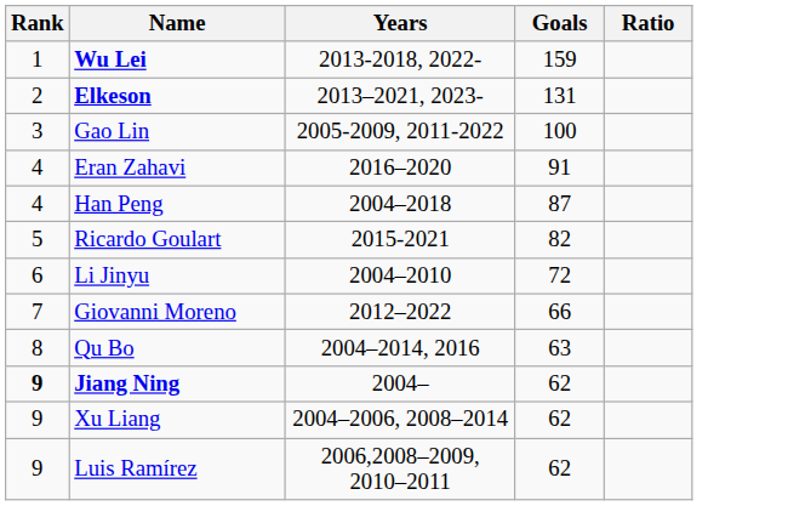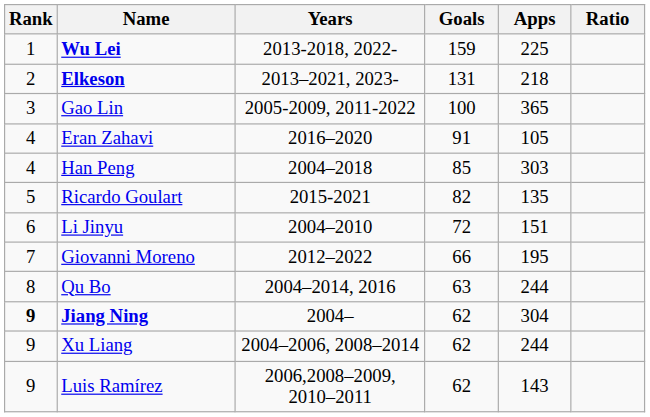 <table class="wikitable sortable" style="text-align:center">
 <tr>
 <th width=20>Rank</th>
 <th width=145>Name</th>
 <th width=155>Years</th>
 <th width=55>Goals</th>
+<th width=55>Apps</th>
 <th width=55>Ratio</th>
 </tr>
 <tr>
 <td>1</td>
 <td align=left> <strong><a href='#'>Wu Lei</a></strong></td>
 <td>2013-2018, 2022-</td>
 <td>159</td>
+<td>225</td>
 <td></td>
 </tr>
 <tr>
 <td>2</td>
 <td align=left> <strong><a href='#'>Elkeson</a></strong></td>
 <td>2013–2021, 2023-</td>
 <td>131</td>
+<td>218</td>
 <td></td>
 </tr>
 <tr>
 <td>3</td>
 <td align=left> <a href='#'>Gao Lin</a></td>
 <td>2005-2009, 2011-2022</td>
 <td>100</td>
+<td>365</td>
 <td></td>
 </tr>
 <tr>
 <td>4</td>
 <td align=left> <a href='#'>Eran Zahavi</a></td>
 <td>2016–2020</td>
 <td>91</td>
+<td>105</td>
 <td></td>
 </tr>
 <tr>
 <td>4</td>
 <td align=left> <a href='#'>Han Peng</a></td>
 <td>2004–2018</td>
-<td>87</td>
+<td>85</td>
+<td>303</td>
 <td></td>
 </tr>
 <tr>
 <td>5</td>
 <td align=left> <a href='#'>Ricardo Goulart</a></td>
 <td>2015-2021</td>
 <td>82</td>
+<td>135</td>
 <td></td>
 </tr>
 <tr>
 <td>6</td>
 <td align=left> <a href='#'>Li Jinyu</a></td>
 <td>2004–2010</td>
 <td>72</td>
+<td>151</td>
 <td></td>
 </tr>
 <tr>
 <td>7</td>
 <td align=left> <a href='#'>Giovanni Moreno</a></td>
 <td>2012–2022</td>
 <td>66</td>
+<td>195</td>
 <td></td>
 </tr>
 <tr>
 <td>8</td>
 <td align=left> <a href='#'>Qu Bo</a></td>
 <td>2004–2014, 2016</td>
 <td>63</td>
+<td>244</td>
 <td></td>
 </tr>
 <tr>
 <td><strong>9</strong></td>
 <td align=left> <strong><a href='#'>Jiang Ning</a></strong></td>
 <td>2004–</td>
 <td>62</td>
+<td>304</td>
 <td></td>
 </tr>
 <tr>
 <td>9</td>
 <td align=left> <a href='#'>Xu Liang</a></td>
 <td>2004–2006, 2008–2014</td>
 <td>62</td>
+<td>244</td>
 <td></td>
 </tr>
 <tr>
 <td>9</td>
 <td align=left> <a href='#'>Luis Ramírez</a></td>
 <td>2006,2008–2009, 2010–2011</td>
 <td>62</td>
+<td>143</td>
 <td></td>
 </tr>
 </table>
